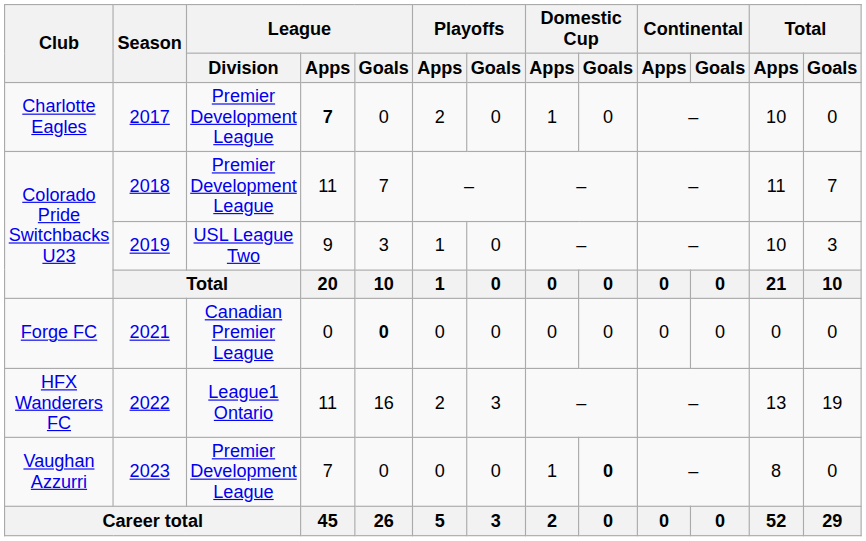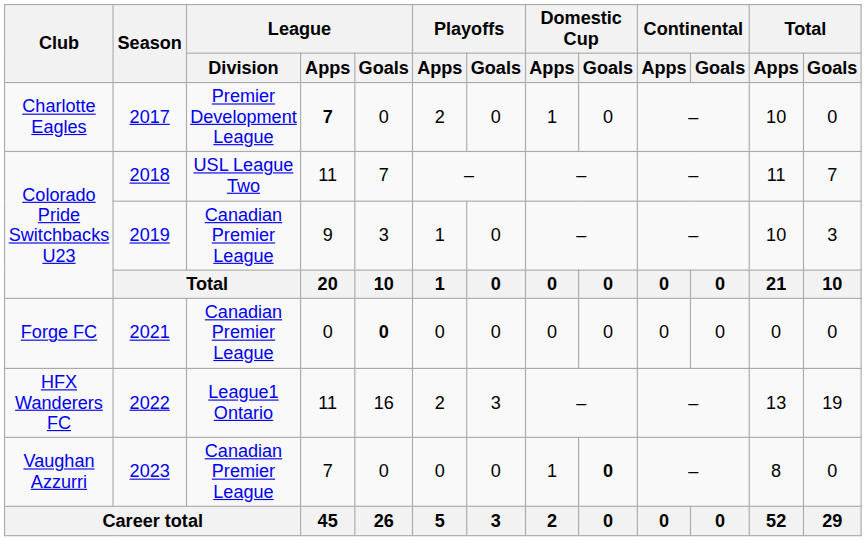 <table class="wikitable" style="text-align: center">
 <tr>
 <th rowspan="2">Club</th>
 <th rowspan="2">Season</th>
 <th colspan="3">League</th>
 <th colspan="2">Playoffs</th>
 <th colspan="2">Domestic Cup</th>
 <th colspan="2">Continental</th>
 <th colspan="2">Total</th>
 </tr>
 <tr>
 <th>Division</th>
 <th>Apps</th>
 <th>Goals</th>
 <th>Apps</th>
 <th>Goals</th>
 <th>Apps</th>
 <th>Goals</th>
 <th>Apps</th>
 <th>Goals</th>
 <th>Apps</th>
 <th>Goals</th>
 </tr>
 <tr>
 <td><a href='#'>Charlotte Eagles</a></td>
 <td><a href='#'>2017</a></td>
 <td><a href='#'>Premier Development League</a></td>
 <td><strong>7</strong></td>
 <td>0</td>
 <td>2</td>
 <td>0</td>
 <td>1</td>
 <td>0</td>
 <td colspan="2">–</td>
 <td>10</td>
 <td>0</td>
 </tr>
 <tr>
 <td rowspan=3><a href='#'>Colorado Pride Switchbacks U23</a></td>
 <td><a href='#'>2018</a></td>
-<td><a href='#'>Premier Development League</a></td>
+<td><a href='#'>USL League Two</a></td>
 <td>11</td>
 <td>7</td>
 <td colspan="2">–</td>
 <td colspan="2">–</td>
 <td colspan="2">–</td>
 <td>11</td>
 <td>7</td>
 </tr>
 <tr>
 <td><a href='#'>2019</a></td>
-<td><a href='#'>USL League Two</a></td>
+<td><a href='#'>Canadian Premier League</a></td>
 <td>9</td>
 <td>3</td>
 <td>1</td>
 <td>0</td>
 <td colspan="2">–</td>
 <td colspan="2">–</td>
 <td>10</td>
 <td>3</td>
 </tr>
 <tr>
 <th colspan="2"><strong>Total</strong></th>
 <th>20</th>
 <th>10</th>
 <th>1</th>
 <th>0</th>
 <th>0</th>
 <th>0</th>
 <th>0</th>
 <th>0</th>
 <th>21</th>
 <th>10</th>
 </tr>
 <tr>
 <td><a href='#'>Forge FC</a></td>
 <td><a href='#'>2021</a></td>
 <td><a href='#'>Canadian Premier League</a></td>
 <td>0</td>
 <td><strong>0</strong></td>
 <td>0</td>
 <td>0</td>
 <td>0</td>
 <td>0</td>
 <td>0</td>
 <td>0</td>
 <td>0</td>
 <td>0</td>
 </tr>
 <tr>
 <td><a href='#'>HFX Wanderers FC</a></td>
 <td><a href='#'>2022</a></td>
 <td><a href='#'>League1 Ontario</a></td>
 <td>11</td>
 <td>16</td>
 <td>2</td>
 <td>3</td>
 <td colspan="2">–</td>
 <td colspan="2">–</td>
 <td>13</td>
 <td>19</td>
 </tr>
 <tr>
 <td><a href='#'>Vaughan Azzurri</a></td>
 <td><a href='#'>2023</a></td>
-<td><a href='#'>Premier Development League</a></td>
+<td><a href='#'>Canadian Premier League</a></td>
 <td>7</td>
 <td>0</td>
 <td>0</td>
 <td>0</td>
 <td>1</td>
 <td><strong>0</strong></td>
 <td colspan="2">–</td>
 <td>8</td>
 <td>0</td>
 </tr>
 <tr>
 <th colspan="3"><strong>Career total</strong></th>
 <th>45</th>
 <th>26</th>
 <th>5</th>
 <th>3</th>
 <th>2</th>
 <th>0</th>
 <th>0</th>
 <th>0</th>
 <th>52</th>
 <th>29</th>
 </tr>
 </table>
